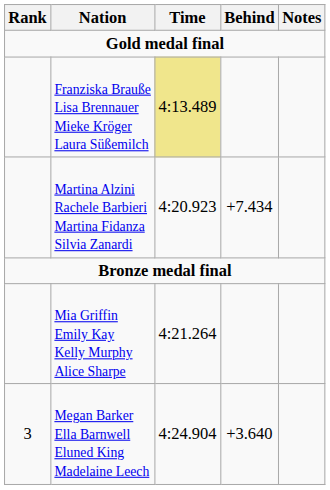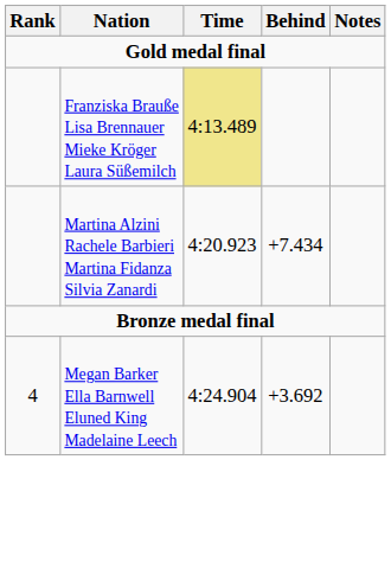 <table class="wikitable" style="text-align:center">
 <tr>
 <th>Rank</th>
 <th>Nation</th>
 <th>Time</th>
 <th>Behind</th>
 <th>Notes</th>
 </tr>
 <tr>
 <td colspan=5><strong>Gold medal final</strong></td>
 </tr>
 <tr>
 <td></td>
 <td align=left><br><small><a href='#'>Franziska Brauße</a><br><a href='#'>Lisa Brennauer</a><br><a href='#'>Mieke Kröger</a><br><a href='#'>Laura Süßemilch</a></small></td>
 <td style="background: khaki;">4:13.489</td>
 <td></td>
 <td></td>
 </tr>
 <tr>
 <td></td>
 <td align=left><br><small><a href='#'>Martina Alzini</a><br><a href='#'>Rachele Barbieri</a><br><a href='#'>Martina Fidanza</a><br><a href='#'>Silvia Zanardi</a></small></td>
 <td>4:20.923</td>
 <td>+7.434</td>
 <td></td>
 </tr>
 <tr>
 <td colspan=5><strong>Bronze medal final</strong></td>
 </tr>
 <tr>
-<td></td>
-<td align=left><br><small><a href='#'>Mia Griffin</a><br><a href='#'>Emily Kay</a><br><a href='#'>Kelly Murphy</a><br><a href='#'>Alice Sharpe</a></small></td>
-<td>4:21.264</td>
-<td></td>
-<td></td>
-</tr>
-<tr>
-<td>3</td>
+<td>4</td>
 <td align=left><br><small><a href='#'>Megan Barker</a><br><a href='#'>Ella Barnwell</a><br><a href='#'>Eluned King</a><br><a href='#'>Madelaine Leech</a></small></td>
 <td>4:24.904</td>
-<td>+3.640</td>
+<td>+3.692</td>
 <td></td>
 </tr>
 </table>
